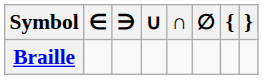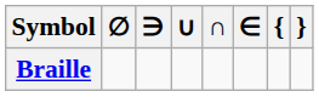 <table class="wikitable" style="text-align:center">
 <tr>
 <th>Symbol</th>
-<th>∈</th>
+<th>∅</th>
 <th>∋</th>
 <th>∪</th>
 <th>∩</th>
-<th>∅</th>
+<th>∈</th>
 <th>{</th>
 <th>}</th>
 </tr>
 <tr>
 <th><a href='#'>Braille</a></th>
 <td></td>
 <td></td>
 <td></td>
 <td></td>
 <td></td>
 <td></td>
 <td></td>
 </tr>
 </table>
